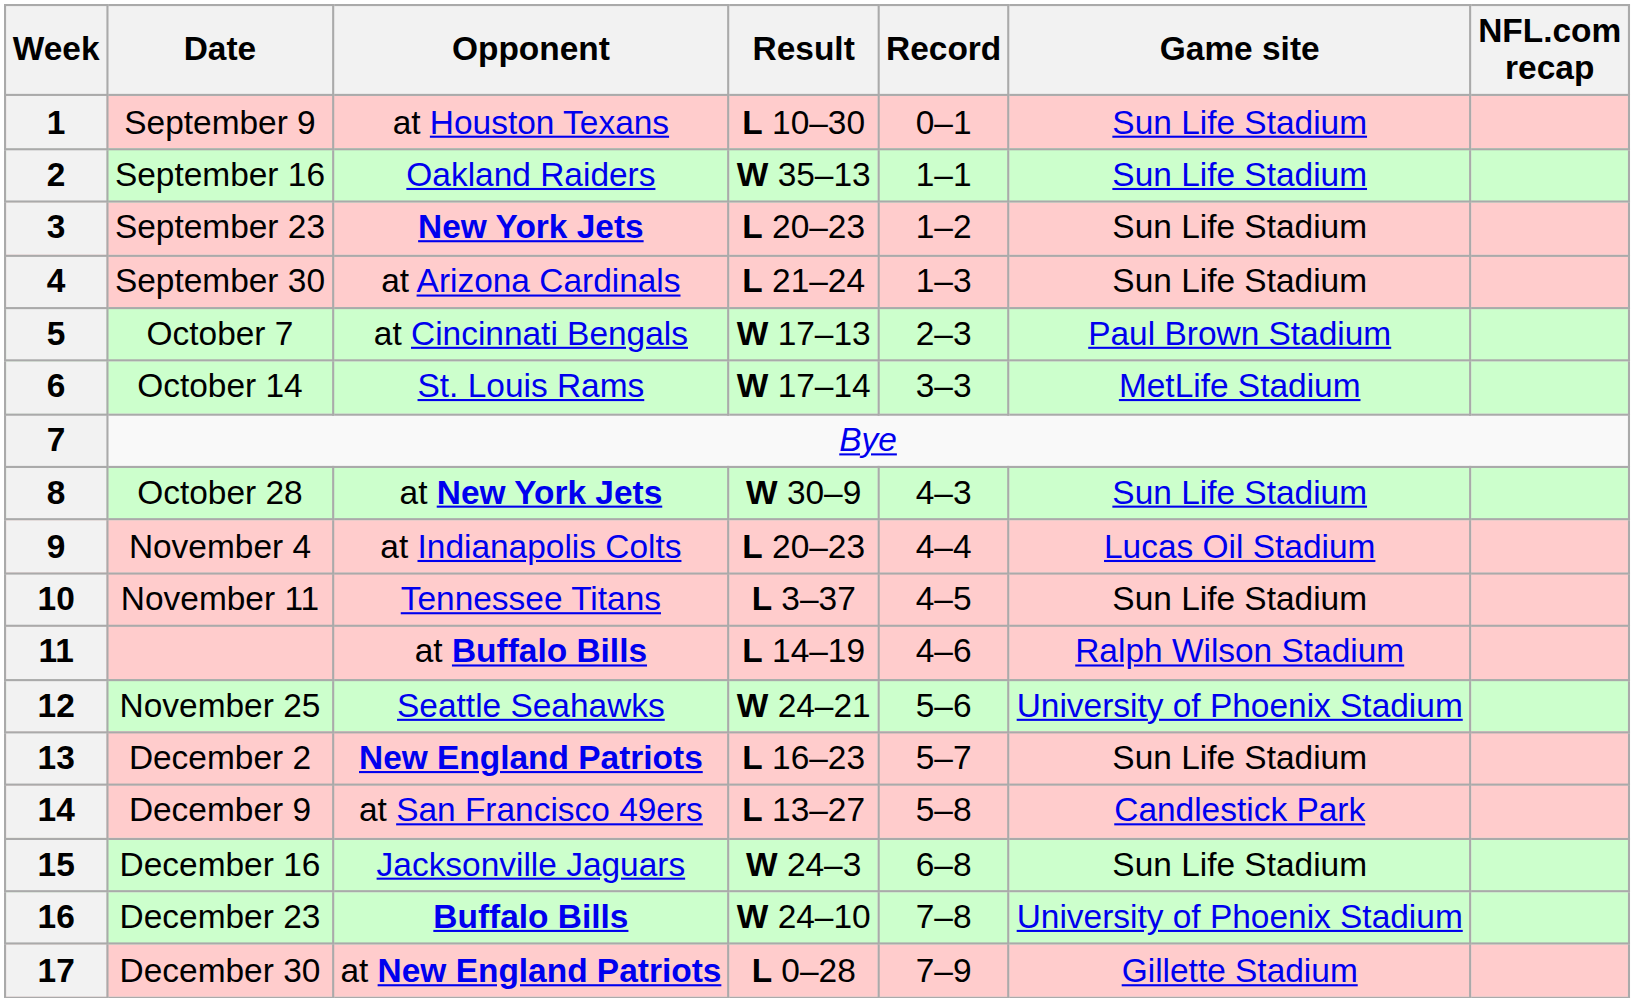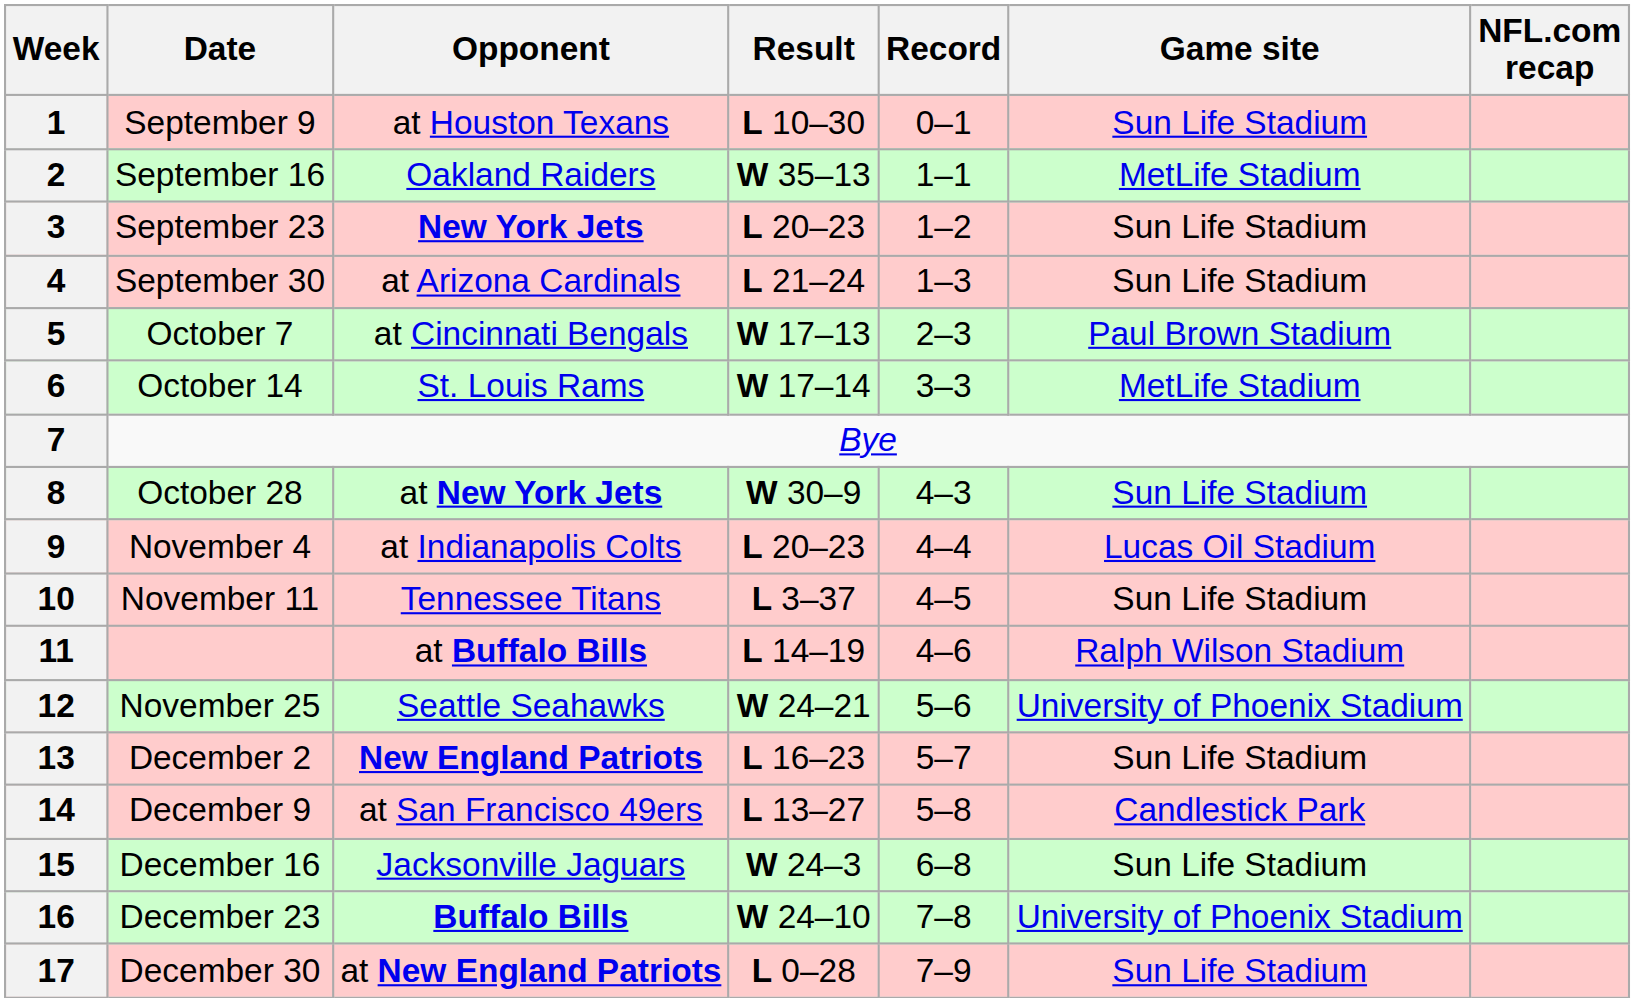 <table class="wikitable" style="align=center">
 <tr>
 <th>Week</th>
 <th>Date</th>
 <th>Opponent</th>
 <th>Result</th>
 <th>Record</th>
 <th>Game site</th>
 <th>NFL.com<br>recap</th>
 </tr>
 <tr style="background:#fcc; text-align:center;">
 <th>1</th>
 <td>September 9</td>
 <td>at <a href='#'>Houston Texans</a></td>
 <td><strong>L</strong> 10–30</td>
 <td>0–1</td>
 <td><a href='#'>Sun Life Stadium</a></td>
 <td></td>
 </tr>
 <tr style="background:#cfc; text-align:center;">
 <th>2</th>
 <td>September 16</td>
 <td><a href='#'>Oakland Raiders</a></td>
 <td><strong>W</strong> 35–13</td>
 <td>1–1</td>
-<td><a href='#'>Sun Life Stadium</a></td>
+<td><a href='#'>MetLife Stadium</a></td>
 <td></td>
 </tr>
 <tr style="background:#fcc; text-align:center;">
 <th>3</th>
 <td>September 23</td>
 <td><strong><a href='#'>New York Jets</a></strong></td>
 <td><strong>L</strong> 20–23 </td>
 <td>1–2</td>
 <td>Sun Life Stadium</td>
 <td></td>
 </tr>
 <tr style="background:#fcc; text-align:center;">
 <th>4</th>
 <td>September 30</td>
 <td>at <a href='#'>Arizona Cardinals</a></td>
 <td><strong>L</strong> 21–24 </td>
 <td>1–3</td>
 <td>Sun Life Stadium</td>
 <td></td>
 </tr>
 <tr style="background:#cfc; text-align:center;">
 <th>5</th>
 <td>October 7</td>
 <td>at <a href='#'>Cincinnati Bengals</a></td>
 <td><strong>W</strong> 17–13</td>
 <td>2–3</td>
 <td><a href='#'>Paul Brown Stadium</a></td>
 <td></td>
 </tr>
 <tr style="background:#cfc; text-align:center;">
 <th>6</th>
 <td>October 14</td>
 <td><a href='#'>St. Louis Rams</a></td>
 <td><strong>W</strong> 17–14</td>
 <td>3–3</td>
 <td><a href='#'>MetLife Stadium</a></td>
 <td></td>
 </tr>
 <tr>
 <th>7</th>
 <td colspan="6" style="text-align:center;"><em><a href='#'>Bye</a></em></td>
 </tr>
 <tr style="background:#cfc; text-align:center;">
 <th>8</th>
 <td>October 28</td>
 <td>at <strong><a href='#'>New York Jets</a></strong></td>
 <td><strong>W</strong> 30–9</td>
 <td>4–3</td>
 <td><a href='#'>Sun Life Stadium</a></td>
 <td></td>
 </tr>
 <tr style="background:#fcc; text-align:center;">
 <th>9</th>
 <td>November 4</td>
 <td>at <a href='#'>Indianapolis Colts</a></td>
 <td><strong>L</strong> 20–23</td>
 <td>4–4</td>
 <td><a href='#'>Lucas Oil Stadium</a></td>
 <td></td>
 </tr>
 <tr style="background:#fcc; text-align:center;">
 <th>10</th>
 <td>November 11</td>
 <td><a href='#'>Tennessee Titans</a></td>
 <td><strong>L</strong> 3–37</td>
 <td>4–5</td>
 <td>Sun Life Stadium</td>
 <td></td>
 </tr>
 <tr style="background:#fcc; text-align:center;">
 <th>11</th>
 <td></td>
 <td>at <strong><a href='#'>Buffalo Bills</a></strong></td>
 <td><strong>L</strong> 14–19</td>
 <td>4–6</td>
 <td><a href='#'>Ralph Wilson Stadium</a></td>
 <td></td>
 </tr>
 <tr style="background:#cfc; text-align:center;">
 <th>12</th>
 <td>November 25</td>
 <td><a href='#'>Seattle Seahawks</a></td>
 <td><strong>W</strong> 24–21</td>
 <td>5–6</td>
 <td><a href='#'>University of Phoenix Stadium</a></td>
 <td></td>
 </tr>
 <tr style="background:#fcc; text-align:center;">
 <th>13</th>
 <td>December 2</td>
 <td><strong><a href='#'>New England Patriots</a></strong></td>
 <td><strong>L</strong> 16–23</td>
 <td>5–7</td>
 <td>Sun Life Stadium</td>
 <td></td>
 </tr>
 <tr style="background:#fcc; text-align:center;">
 <th>14</th>
 <td>December 9</td>
 <td>at <a href='#'>San Francisco 49ers</a></td>
 <td><strong>L</strong> 13–27</td>
 <td>5–8</td>
 <td><a href='#'>Candlestick Park</a></td>
 <td></td>
 </tr>
 <tr style="background:#cfc; text-align:center;">
 <th>15</th>
 <td>December 16</td>
 <td><a href='#'>Jacksonville Jaguars</a></td>
 <td><strong>W</strong> 24–3</td>
 <td>6–8</td>
 <td>Sun Life Stadium</td>
 <td></td>
 </tr>
 <tr style="background:#cfc; text-align:center;">
 <th>16</th>
 <td>December 23</td>
 <td><strong><a href='#'>Buffalo Bills</a></strong></td>
 <td><strong>W</strong> 24–10</td>
 <td>7–8</td>
 <td><a href='#'>University of Phoenix Stadium</a></td>
 <td></td>
 </tr>
 <tr style="background:#fcc; text-align:center;">
 <th>17</th>
 <td>December 30</td>
 <td>at <strong><a href='#'>New England Patriots</a></strong></td>
 <td><strong>L</strong> 0–28</td>
 <td>7–9</td>
-<td><a href='#'>Gillette Stadium</a></td>
+<td><a href='#'>Sun Life Stadium</a></td>
 <td></td>
 </tr>
 </table>
